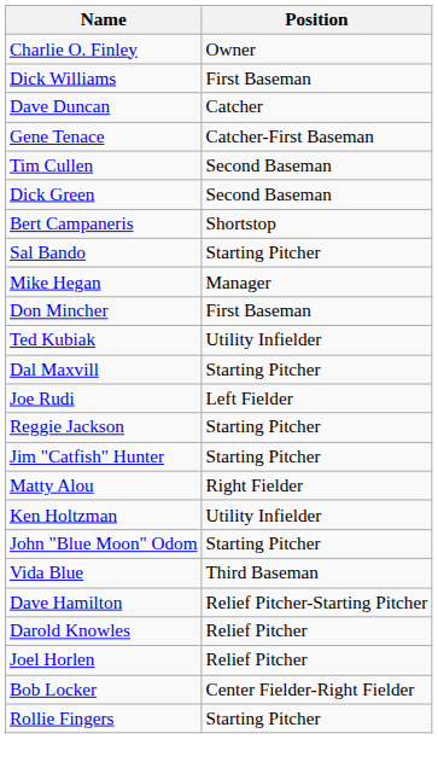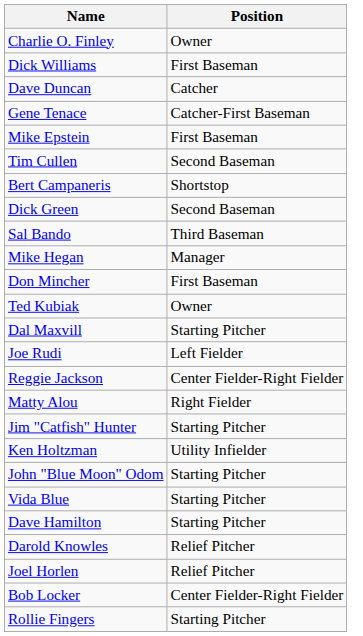 <table class="wikitable">
 <tr>
 <th scope="col">Name</th>
 <th scope="col">Position</th>
 </tr>
 <tr>
 <td scope="row"><a href='#'>Charlie O. Finley</a></td>
 <td>Owner</td>
 </tr>
 <tr>
 <td scope="row"><a href='#'>Dick Williams</a></td>
 <td>First Baseman</td>
 </tr>
 <tr>
 <td scope="row"><a href='#'>Dave Duncan</a></td>
 <td>Catcher</td>
 </tr>
 <tr>
 <td scope="row"><a href='#'>Gene Tenace</a></td>
 <td>Catcher-First Baseman</td>
 </tr>
 <tr>
-<td scope="row"><a href='#'>Tim Cullen</a></td>
-<td>Second Baseman</td>
+<td scope="row"><a href='#'>Mike Epstein</a></td>
+<td>First Baseman</td>
 </tr>
 <tr>
-<td scope="row"><a href='#'>Dick Green</a></td>
+<td scope="row"><a href='#'>Tim Cullen</a></td>
 <td>Second Baseman</td>
 </tr>
 <tr>
 <td scope="row"><a href='#'>Bert Campaneris</a></td>
 <td>Shortstop</td>
 </tr>
 <tr>
+<td scope="row"><a href='#'>Dick Green</a></td>
+<td>Second Baseman</td>
+</tr>
+<tr>
 <td scope="row"><a href='#'>Sal Bando</a></td>
-<td>Starting Pitcher</td>
+<td>Third Baseman</td>
 </tr>
 <tr>
 <td scope="row"><a href='#'>Mike Hegan</a></td>
 <td>Manager</td>
 </tr>
 <tr>
 <td scope="row"><a href='#'>Don Mincher</a></td>
 <td>First Baseman</td>
 </tr>
 <tr>
 <td scope="row"><a href='#'>Ted Kubiak</a></td>
-<td>Utility Infielder</td>
+<td>Owner</td>
 </tr>
 <tr>
 <td scope="row"><a href='#'>Dal Maxvill</a></td>
 <td>Starting Pitcher</td>
 </tr>
 <tr>
 <td scope="row"><a href='#'>Joe Rudi</a></td>
 <td>Left Fielder</td>
 </tr>
 <tr>
 <td scope="row"><a href='#'>Reggie Jackson</a></td>
-<td>Starting Pitcher</td>
+<td>Center Fielder-Right Fielder</td>
+</tr>
+<tr>
+<td scope="row"><a href='#'>Matty Alou</a></td>
+<td>Right Fielder</td>
 </tr>
 <tr>
 <td scope="row"><a href='#'>Jim "Catfish" Hunter</a></td>
 <td>Starting Pitcher</td>
-</tr>
-<tr>
-<td scope="row"><a href='#'>Matty Alou</a></td>
-<td>Right Fielder</td>
 </tr>
 <tr>
 <td scope="row"><a href='#'>Ken Holtzman</a></td>
 <td>Utility Infielder</td>
 </tr>
 <tr>
 <td scope="row"><a href='#'>John "Blue Moon" Odom</a></td>
 <td>Starting Pitcher</td>
 </tr>
 <tr>
 <td scope="row"><a href='#'>Vida Blue</a></td>
-<td>Third Baseman</td>
+<td>Starting Pitcher</td>
 </tr>
 <tr>
 <td scope="row"><a href='#'>Dave Hamilton</a></td>
-<td>Relief Pitcher-Starting Pitcher</td>
+<td>Starting Pitcher</td>
 </tr>
 <tr>
 <td scope="row"><a href='#'>Darold Knowles</a></td>
 <td>Relief Pitcher</td>
 </tr>
 <tr>
 <td scope="row"><a href='#'>Joel Horlen</a></td>
 <td>Relief Pitcher</td>
 </tr>
 <tr>
 <td scope="row"><a href='#'>Bob Locker</a></td>
 <td>Center Fielder-Right Fielder</td>
 </tr>
 <tr>
 <td scope="row"><a href='#'>Rollie Fingers</a></td>
 <td>Starting Pitcher</td>
 </tr>
 </table>
